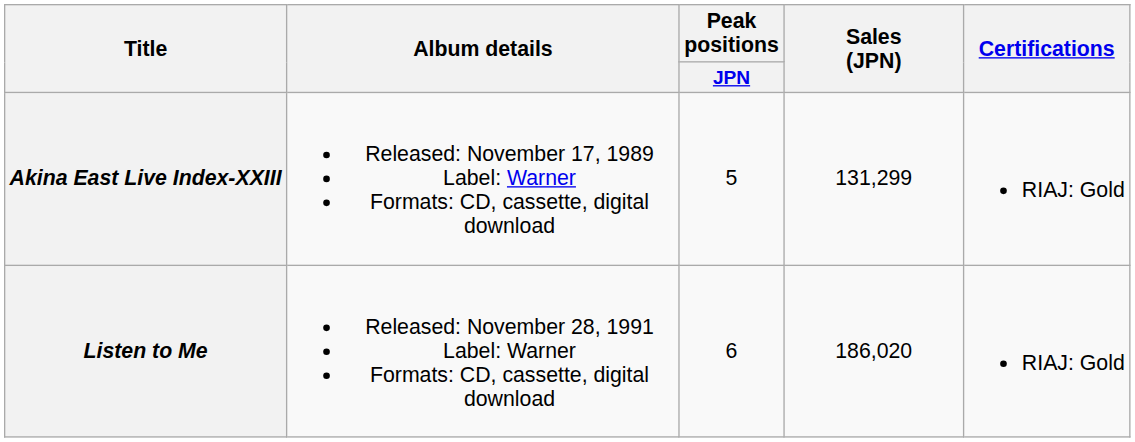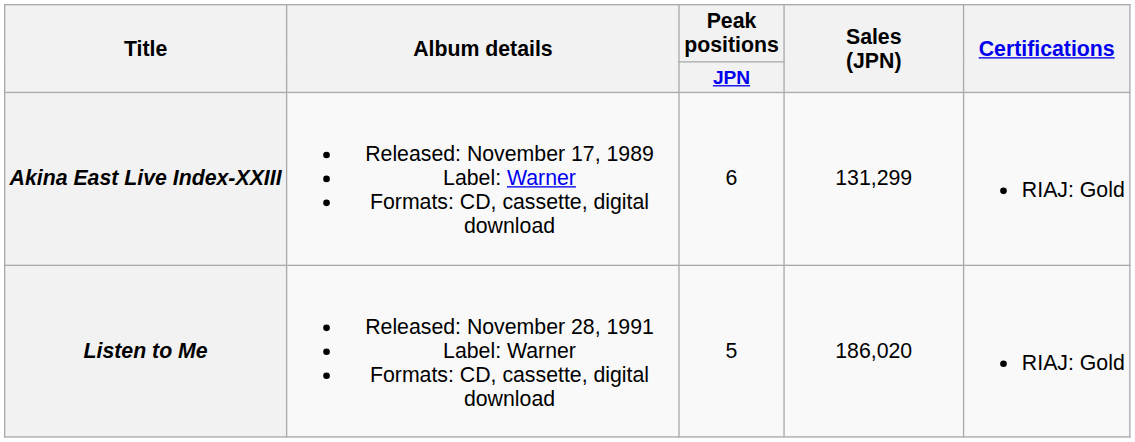 <table class="wikitable plainrowheaders" style="text-align:center;">
 <tr>
 <th rowspan="2">Title</th>
 <th style="width:18em;" rowspan="2">Album details</th>
 <th colspan="1">Peak positions</th>
 <th style="width:8em;" rowspan="2">Sales<br>(JPN)</th>
 <th rowspan="2"><a href='#'>Certifications</a></th>
 </tr>
 <tr>
 <th style="width:3em;font-size:90%"><a href='#'>JPN</a><br></th>
 </tr>
 <tr>
 <th scope="row"><em>Akina East Live Index-XXIII</em></th>
 <td><br><ul><li>Released: November 17, 1989</li><li>Label: <a href='#'>Warner</a></li><li>Formats: CD, cassette, digital download</li></ul></td>
-<td>5</td>
+<td>6</td>
 <td>131,299</td>
 <td align="left"><br><ul><li>RIAJ: Gold</li></ul></td>
 </tr>
 <tr>
 <th scope="row"><em>Listen to Me</em></th>
 <td><br><ul><li>Released: November 28, 1991</li><li>Label: Warner</li><li>Formats: CD, cassette, digital download</li></ul></td>
-<td>6</td>
+<td>5</td>
 <td>186,020</td>
 <td align="left"><br><ul><li>RIAJ: Gold</li></ul></td>
 </tr>
 </table>
